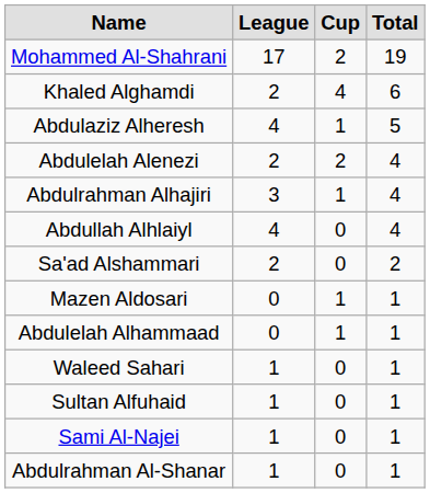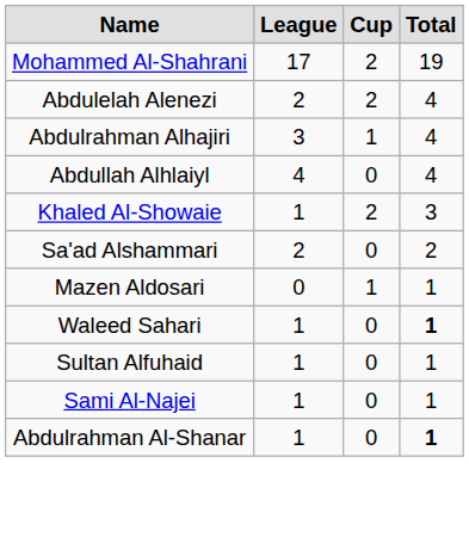 <table class="sortable" border="2" cellpadding="4" cellspacing="0" style="text-align:center; margin: 1em 1em 1em 0; background: #f9f9f9; border: 1px #aaa solid; border-collapse: collapse; font-size: 95%;">
 <tr bgcolor="#E0E0E0">
 <th !style="width:  30px;">Name</th>
 <th !style="width:  30px;">League</th>
 <th !style="width:  30px;">Cup</th>
 <th !style="width:  30px;">Total</th>
 </tr>
 <tr>
 <td><a href='#'>Mohammed Al-Shahrani</a></td>
 <td>17</td>
 <td>2</td>
 <td>19</td>
-</tr>
-<tr>
-<td>Khaled Alghamdi</td>
-<td>2</td>
-<td>4</td>
-<td>6</td>
-</tr>
-<tr>
-<td>Abdulaziz Alheresh</td>
-<td>4</td>
-<td>1</td>
-<td>5</td>
 </tr>
 <tr>
 <td>Abdulelah Alenezi</td>
 <td>2</td>
 <td>2</td>
 <td>4</td>
 </tr>
 <tr>
 <td>Abdulrahman Alhajiri</td>
 <td>3</td>
 <td>1</td>
 <td>4</td>
 </tr>
 <tr>
 <td>Abdullah Alhlaiyl</td>
 <td>4</td>
 <td>0</td>
 <td>4</td>
 </tr>
 <tr>
+<td><a href='#'>Khaled Al-Showaie</a></td>
+<td>1</td>
+<td>2</td>
+<td>3</td>
+</tr>
+<tr>
 <td>Sa'ad Alshammari</td>
 <td>2</td>
 <td>0</td>
 <td>2</td>
 </tr>
 <tr>
 <td>Mazen Aldosari</td>
 <td>0</td>
 <td>1</td>
 <td>1</td>
 </tr>
 <tr>
-<td>Abdulelah Alhammaad</td>
-<td>0</td>
-<td>1</td>
-<td>1</td>
-</tr>
-<tr>
 <td>Waleed Sahari</td>
 <td>1</td>
 <td>0</td>
-<td>1</td>
+<td><strong>1</strong></td>
 </tr>
 <tr>
 <td>Sultan Alfuhaid</td>
 <td>1</td>
 <td>0</td>
 <td>1</td>
 </tr>
 <tr>
 <td><a href='#'>Sami Al-Najei</a></td>
 <td>1</td>
 <td>0</td>
 <td>1</td>
 </tr>
 <tr>
 <td>Abdulrahman Al-Shanar</td>
 <td>1</td>
 <td>0</td>
-<td>1</td>
+<td><strong>1</strong></td>
 </tr>
 </table>
